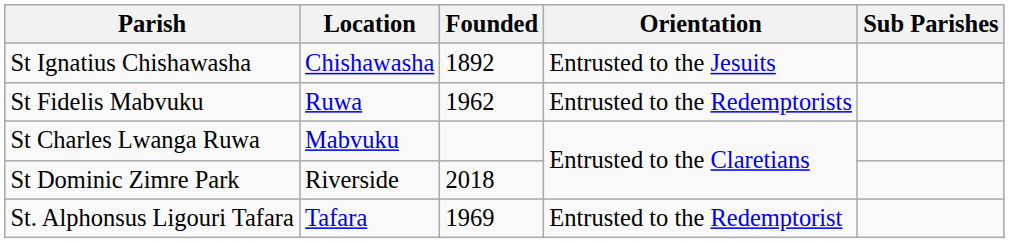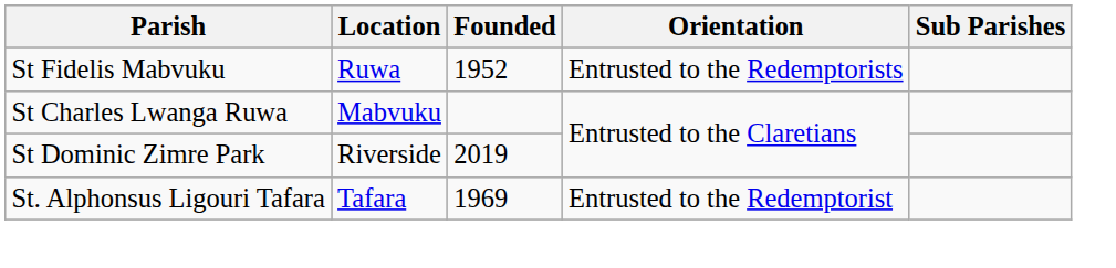 <table class="wikitable sortable">
 <tr>
 <th>Parish</th>
 <th>Location</th>
 <th>Founded</th>
 <th>Orientation</th>
 <th>Sub Parishes</th>
 </tr>
 <tr>
-<td>St Ignatius Chishawasha</td>
-<td><a href='#'>Chishawasha</a></td>
-<td>1892</td>
-<td>Entrusted to the <a href='#'>Jesuits</a></td>
-<td></td>
-</tr>
-<tr>
 <td>St Fidelis Mabvuku</td>
 <td><a href='#'>Ruwa</a></td>
-<td>1962</td>
+<td>1952</td>
 <td>Entrusted to the <a href='#'>Redemptorists</a></td>
 <td></td>
 </tr>
 <tr>
 <td>St Charles Lwanga Ruwa</td>
 <td><a href='#'>Mabvuku</a></td>
 <td></td>
 <td rowspan="2">Entrusted to the <a href='#'>Claretians</a></td>
 <td></td>
 </tr>
 <tr>
 <td>St Dominic Zimre Park</td>
 <td>Riverside</td>
-<td>2018</td>
+<td>2019</td>
 <td></td>
 </tr>
 <tr>
 <td>St. Alphonsus Ligouri Tafara</td>
 <td><a href='#'>Tafara</a></td>
 <td>1969</td>
 <td>Entrusted to the <a href='#'>Redemptorist</a></td>
 <td></td>
 </tr>
 </table>
